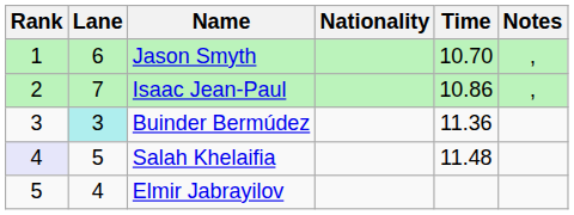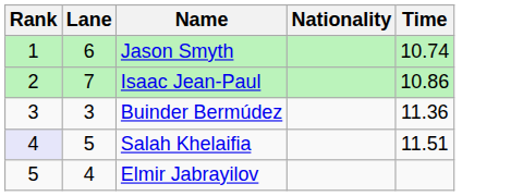 <table class="wikitable sortable" style="text-align:center">
 <tr>
 <th>Rank</th>
 <th>Lane</th>
 <th>Name</th>
 <th>Nationality</th>
 <th>Time</th>
-<th>Notes</th>
 </tr>
 <tr bgcolor=bbf3bb>
 <td>1</td>
 <td>6</td>
 <td align="left"><a href='#'>Jason Smyth</a></td>
 <td align="left"></td>
-<td>10.70</td>
-<td>, </td>
+<td>10.74</td>
 </tr>
 <tr bgcolor=bbf3bb>
 <td>2</td>
 <td>7</td>
 <td align="left"><a href='#'>Isaac Jean-Paul</a></td>
 <td align="left"></td>
 <td>10.86</td>
-<td>, </td>
 </tr>
 <tr>
 <td>3</td>
-<td style="background: paleturquoise;">3</td>
+<td>3</td>
 <td align="left"><a href='#'>Buinder Bermúdez</a></td>
 <td align="left"></td>
 <td>11.36</td>
-<td></td>
 </tr>
 <tr>
 <td style="background: lavender;">4</td>
 <td>5</td>
 <td align="left"><a href='#'>Salah Khelaifia</a></td>
 <td align="left"></td>
-<td>11.48</td>
-<td></td>
+<td>11.51</td>
 </tr>
 <tr>
 <td>5</td>
 <td>4</td>
 <td align="left"><a href='#'>Elmir Jabrayilov</a></td>
 <td align="left"></td>
 <td></td>
-<td></td>
 </tr>
 </table>
